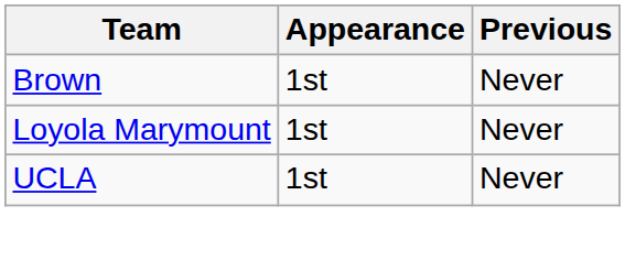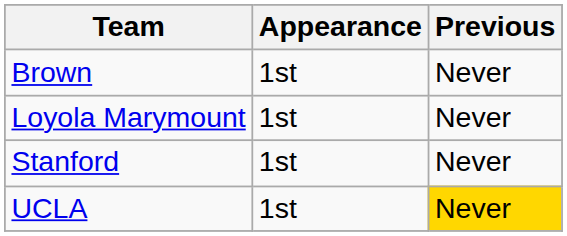 <table class="wikitable sortable">
 <tr>
 <th>Team</th>
 <th>Appearance</th>
 <th>Previous</th>
 </tr>
 <tr>
 <td><a href='#'>Brown</a></td>
 <td>1st</td>
 <td>Never</td>
 </tr>
 <tr>
 <td><a href='#'>Loyola Marymount</a></td>
 <td>1st</td>
 <td>Never</td>
 </tr>
 <tr>
-<td><a href='#'>UCLA</a></td>
+<td><a href='#'>Stanford</a></td>
 <td>1st</td>
 <td>Never</td>
 </tr>
+<tr>
+<td><a href='#'>UCLA</a></td>
+<td>1st</td>
+<td style="background: gold;">Never</td>
+</tr>
 </table>
